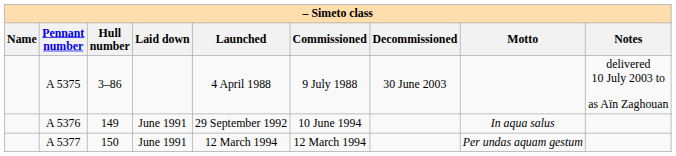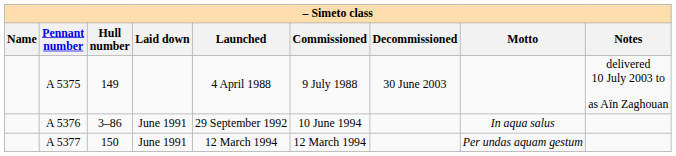 <table border="1" class="sortable wikitable">
 <tr>
 <th colspan="11" style="background:#ffdead;"> – Simeto class</th>
 </tr>
 <tr>
 <th>Name</th>
 <th><a href='#'>Pennant<br>number</a></th>
 <th>Hull<br>number</th>
 <th>Laid down</th>
 <th>Launched</th>
 <th>Commissioned</th>
 <th>Decommissioned</th>
 <th>Motto</th>
 <th>Notes</th>
 </tr>
 <tr style="text-align:center;">
 <td><em></em></td>
 <td>A 5375</td>
-<td>3–86</td>
+<td>149 </td>
 <td></td>
 <td>4 April 1988</td>
 <td>9 July 1988</td>
 <td>30 June 2003 </td>
 <td></td>
 <td>delivered<br>10 July 2003 to<br><br>as Aïn Zaghouan</td>
 </tr>
 <tr style="text-align:center;">
 <td><em></em></td>
 <td>A 5376</td>
-<td>149 </td>
+<td>3–86</td>
 <td>June 1991</td>
 <td>29 September 1992</td>
 <td>10 June 1994</td>
 <td></td>
 <td><em>In aqua salus</em></td>
 <td></td>
 </tr>
 <tr style="text-align:center;">
 <td><em></em></td>
 <td>A 5377</td>
 <td>150</td>
 <td>June 1991</td>
 <td>12 March 1994</td>
 <td>12 March 1994</td>
 <td></td>
 <td><em>Per undas aquam gestum</em></td>
 <td></td>
 </tr>
 </table>
